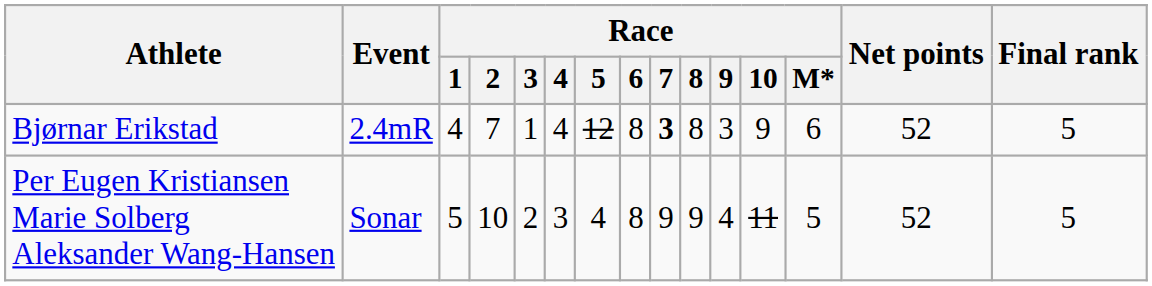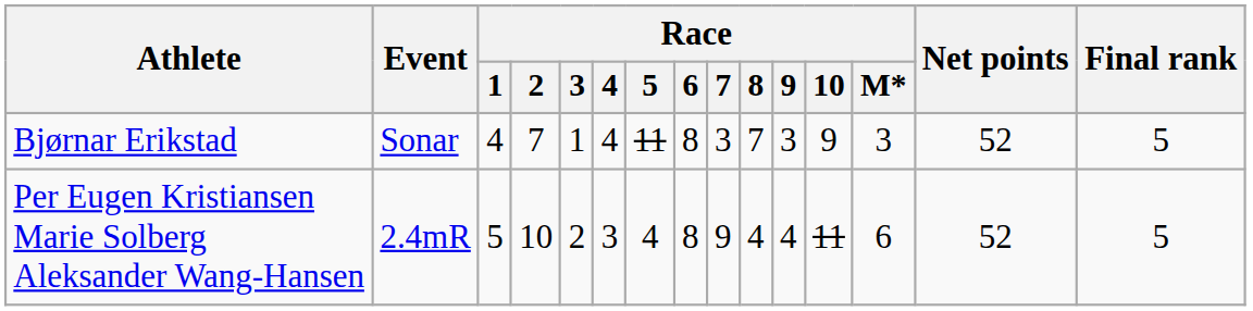 <table class="wikitable" style="font-size:90%">
 <tr>
 <th rowspan="2">Athlete</th>
 <th rowspan="2">Event</th>
 <th colspan=11>Race</th>
 <th rowspan=2>Net points</th>
 <th rowspan=2>Final rank</th>
 </tr>
 <tr style="font-size:95%">
 <th>1</th>
 <th>2</th>
 <th>3</th>
 <th>4</th>
 <th>5</th>
 <th>6</th>
 <th>7</th>
 <th>8</th>
 <th>9</th>
 <th>10</th>
 <th>M*</th>
 </tr>
 <tr align=center>
 <td align=left><a href='#'>Bjørnar Erikstad</a></td>
-<td align=left><a href='#'>2.4mR</a></td>
+<td align=left><a href='#'>Sonar</a></td>
 <td>4</td>
 <td>7</td>
 <td>1</td>
 <td>4</td>
-<td><s>12</s></td>
-<td>8</td>
-<td><strong>3</strong></td>
+<td><s>11</s></td>
 <td>8</td>
 <td>3</td>
+<td>7</td>
+<td>3</td>
 <td>9</td>
-<td>6</td>
+<td>3</td>
 <td>52</td>
 <td>5</td>
 </tr>
 <tr align=center>
 <td align=left><a href='#'>Per Eugen Kristiansen</a><br><a href='#'>Marie Solberg</a><br><a href='#'>Aleksander Wang-Hansen</a></td>
-<td align=left><a href='#'>Sonar</a></td>
+<td align=left><a href='#'>2.4mR</a></td>
 <td>5</td>
 <td>10</td>
 <td>2</td>
 <td>3</td>
 <td>4</td>
 <td>8</td>
 <td>9</td>
-<td>9</td>
+<td>4</td>
 <td>4</td>
 <td><s>11</s></td>
-<td>5</td>
+<td>6</td>
 <td>52</td>
 <td>5</td>
 </tr>
 </table>
